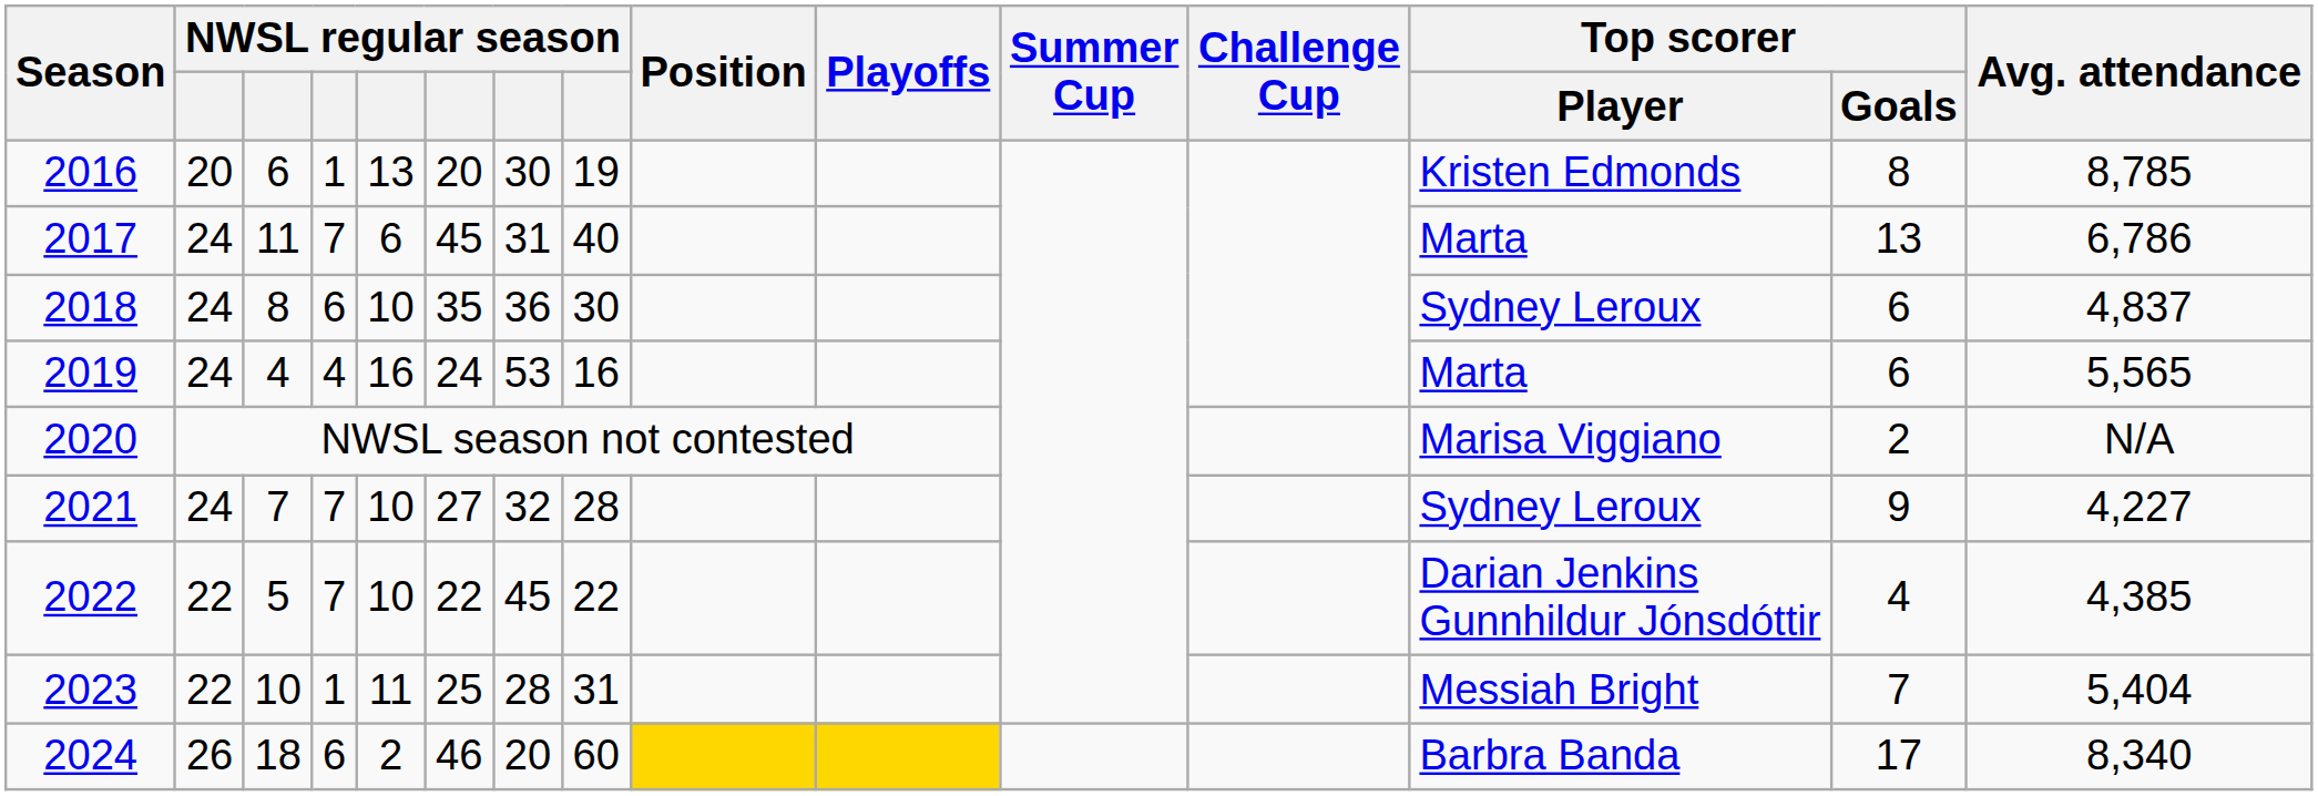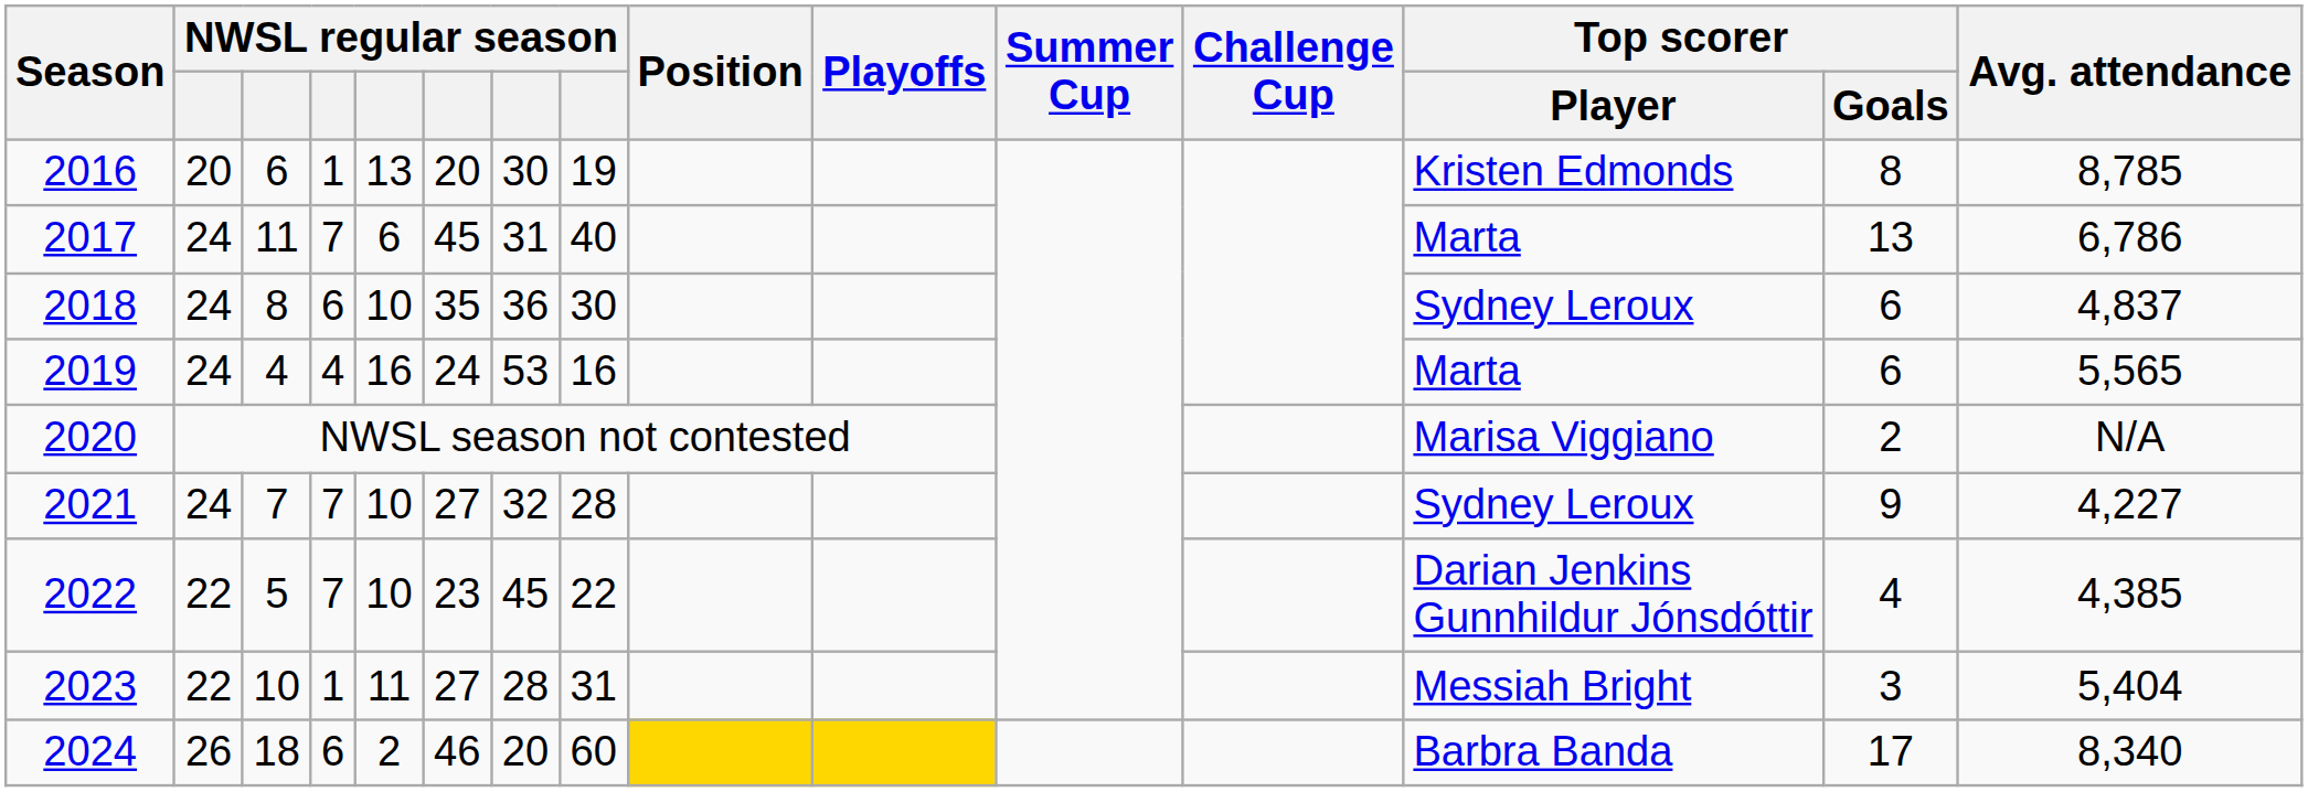 <table class="wikitable sortable" style="text-align: center">
 <tr>
 <th rowspan="2" scope="col">Season</th>
 <th colspan="7" scope="col" class="unsortable">NWSL regular season</th>
 <th rowspan="2" scope="col">Position</th>
 <th rowspan="2" scope="col"><a href='#'>Playoffs</a></th>
 <th rowspan="2" scope="col"><a href='#'>Summer<br>Cup</a></th>
 <th rowspan="2" scope="col"><a href='#'>Challenge<br>Cup</a></th>
 <th colspan="2" scope="col">Top scorer</th>
 <th rowspan="2" scope="col">Avg. attendance</th>
 </tr>
 <tr>
 <th scope="col"></th>
 <th scope="col"></th>
 <th scope="col"></th>
 <th scope="col"></th>
 <th scope="col"></th>
 <th scope="col"></th>
 <th scope="col"></th>
 <th scope="col">Player</th>
 <th scope="col">Goals</th>
 </tr>
 <tr>
 <td><a href='#'>2016</a></td>
 <td>20</td>
 <td>6</td>
 <td>1</td>
 <td>13</td>
 <td>20</td>
 <td>30</td>
 <td>19</td>
 <td></td>
 <td></td>
 <td rowspan="8"></td>
 <td rowspan="4"></td>
 <td style="text-align:left;"> <a href='#'>Kristen Edmonds</a></td>
 <td>8</td>
 <td>8,785</td>
 </tr>
 <tr>
 <td><a href='#'>2017</a></td>
 <td>24</td>
 <td>11</td>
 <td>7</td>
 <td>6</td>
 <td>45</td>
 <td>31</td>
 <td>40</td>
 <td></td>
 <td></td>
 <td style="text-align:left;"> <a href='#'>Marta</a></td>
 <td>13</td>
 <td>6,786</td>
 </tr>
 <tr>
 <td><a href='#'>2018</a></td>
 <td>24</td>
 <td>8</td>
 <td>6</td>
 <td>10</td>
 <td>35</td>
 <td>36</td>
 <td>30</td>
 <td></td>
 <td></td>
 <td style="text-align:left;"> <a href='#'>Sydney Leroux</a></td>
 <td>6</td>
 <td>4,837</td>
 </tr>
 <tr>
 <td><a href='#'>2019</a></td>
 <td>24</td>
 <td>4</td>
 <td>4</td>
 <td>16</td>
 <td>24</td>
 <td>53</td>
 <td>16</td>
 <td></td>
 <td></td>
 <td style="text-align:left;"> <a href='#'>Marta</a></td>
 <td>6</td>
 <td>5,565</td>
 </tr>
 <tr>
 <td><a href='#'>2020</a></td>
 <td colspan=9>NWSL season not contested</td>
 <td></td>
 <td style="text-align:left;"> <a href='#'>Marisa Viggiano</a></td>
 <td>2</td>
 <td>N/A</td>
 </tr>
 <tr>
 <td><a href='#'>2021</a></td>
 <td>24</td>
 <td>7</td>
 <td>7</td>
 <td>10</td>
 <td>27</td>
 <td>32</td>
 <td>28</td>
 <td></td>
 <td></td>
 <td></td>
 <td style="text-align:left;"> <a href='#'>Sydney Leroux</a></td>
 <td>9</td>
 <td>4,227</td>
 </tr>
 <tr>
 <td><a href='#'>2022</a></td>
 <td>22</td>
 <td>5</td>
 <td>7</td>
 <td>10</td>
-<td>22</td>
+<td>23</td>
 <td>45</td>
 <td>22</td>
 <td></td>
 <td></td>
 <td></td>
 <td style="text-align:left;"> <a href='#'>Darian Jenkins</a><br> <a href='#'>Gunnhildur Jónsdóttir</a></td>
 <td>4</td>
 <td>4,385</td>
 </tr>
 <tr>
 <td><a href='#'>2023</a></td>
 <td>22</td>
 <td>10</td>
 <td>1</td>
 <td>11</td>
-<td>25</td>
+<td>27</td>
 <td>28</td>
 <td>31</td>
 <td></td>
 <td></td>
 <td></td>
 <td style="text-align:left;"> <a href='#'>Messiah Bright</a></td>
-<td>7</td>
+<td>3</td>
 <td>5,404</td>
 </tr>
 <tr>
 <td><a href='#'>2024</a></td>
 <td>26</td>
 <td>18</td>
 <td>6</td>
 <td>2</td>
 <td>46</td>
 <td>20</td>
 <td>60</td>
 <td style="background:gold"></td>
 <td style="background:gold"></td>
 <td></td>
 <td></td>
 <td style="text-align:left;"> <a href='#'>Barbra Banda</a></td>
 <td>17</td>
 <td>8,340</td>
 </tr>
 </table>
